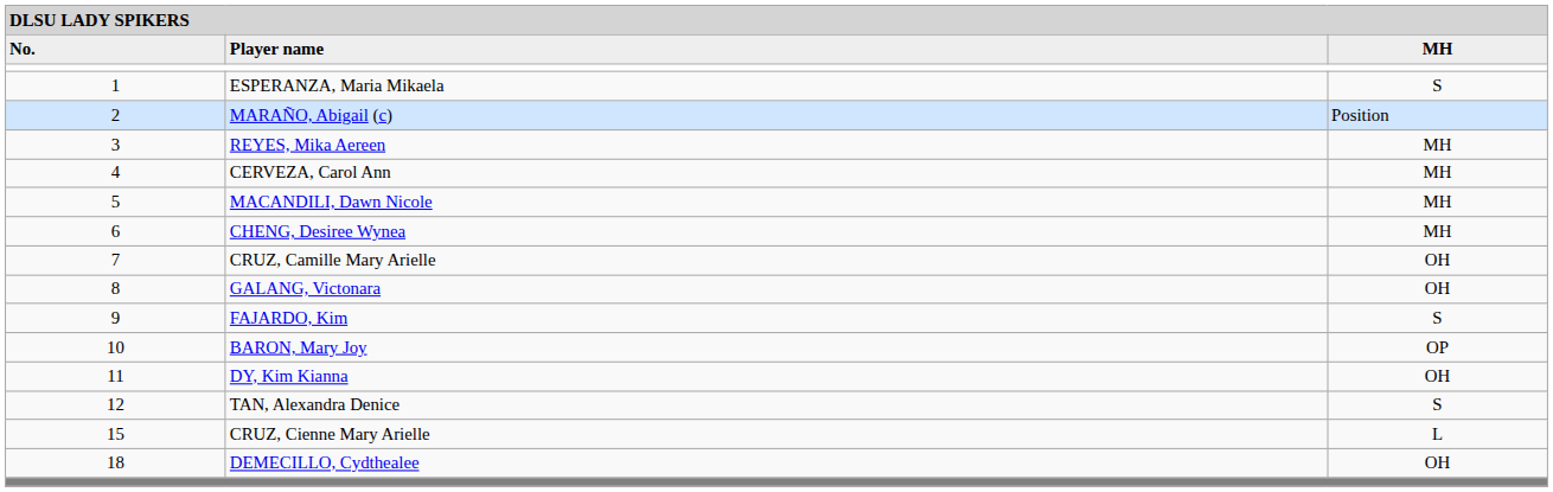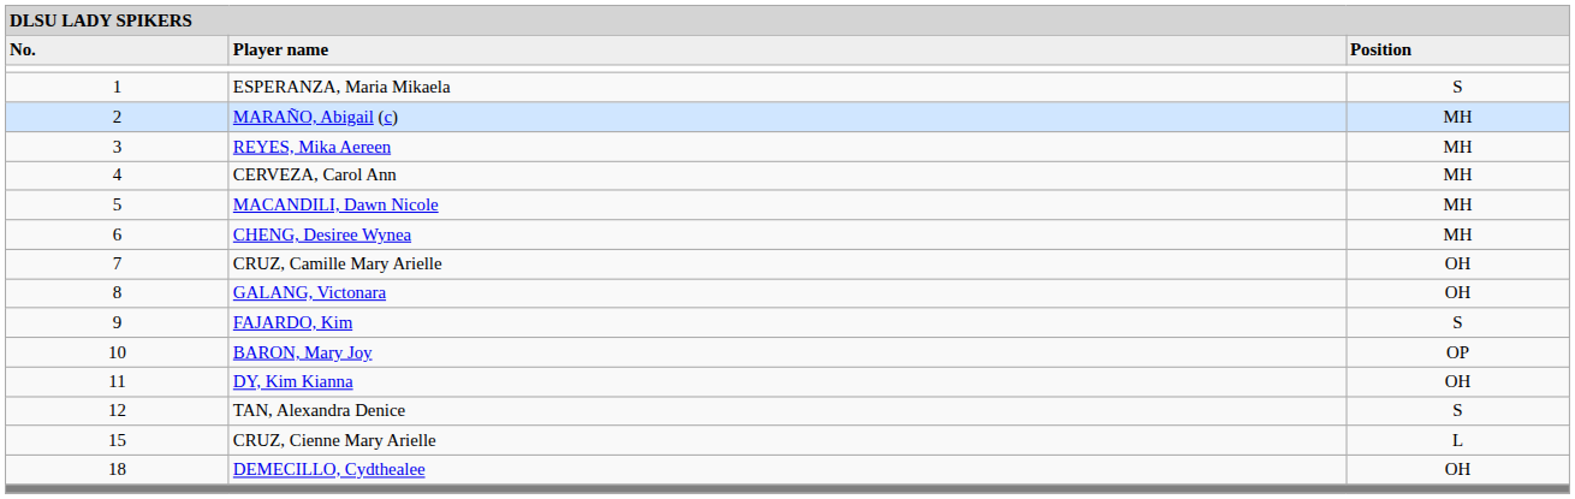 <table class="wikitable collapsible collapsed" style="font-size:90%;width:100%;">
 <tr>
 <th style="background:#D4D4D4; text-align:left;" colspan=3> DLSU LADY SPIKERS</th>
 </tr>
 <tr style="background:#EEEEEE; font-weight:bold;">
 <td width=10%>No.</td>
 <td width=50%>Player name</td>
-<td align=center>MH</td>
+<td width=10%>Position</td>
 </tr>
 <tr style="background:#FFFFFF;">
 <td colspan=3 align=center></td>
 </tr>
 <tr>
 <td align=center>1</td>
 <td>ESPERANZA, Maria Mikaela</td>
 <td align=center>S</td>
 </tr>
 <tr bgcolor=#D0E6FF>
 <td align=center>2</td>
 <td><a href='#'>MARAÑO, Abigail</a> (<a href='#'>c</a>)</td>
-<td width=10%>Position</td>
+<td align=center>MH</td>
 </tr>
 <tr>
 <td align=center>3</td>
 <td><a href='#'>REYES, Mika Aereen</a></td>
 <td align=center>MH</td>
 </tr>
 <tr>
 <td align=center>4</td>
 <td>CERVEZA, Carol Ann</td>
 <td align=center>MH</td>
 </tr>
 <tr>
 <td align=center>5</td>
 <td><a href='#'>MACANDILI, Dawn Nicole</a></td>
 <td align=center>MH</td>
 </tr>
 <tr>
 <td align=center>6</td>
 <td><a href='#'>CHENG, Desiree Wynea</a></td>
 <td align=center>MH</td>
 </tr>
 <tr>
 <td align=center>7</td>
 <td>CRUZ, Camille Mary Arielle</td>
 <td align=center>OH</td>
 </tr>
 <tr>
 <td align=center>8</td>
 <td><a href='#'>GALANG, Victonara</a></td>
 <td align=center>OH</td>
 </tr>
 <tr>
 <td align=center>9</td>
 <td><a href='#'>FAJARDO, Kim</a></td>
 <td align=center>S</td>
 </tr>
 <tr>
 <td align=center>10</td>
 <td><a href='#'>BARON, Mary Joy</a></td>
 <td align=center>OP</td>
 </tr>
 <tr>
 <td align=center>11</td>
 <td><a href='#'>DY, Kim Kianna</a></td>
 <td align=center>OH</td>
 </tr>
 <tr>
 <td align=center>12</td>
 <td>TAN, Alexandra Denice</td>
 <td align=center>S</td>
 </tr>
 <tr>
 <td align=center>15</td>
 <td>CRUZ, Cienne Mary Arielle</td>
 <td align=center>L</td>
 </tr>
 <tr>
 <td align=center>18</td>
 <td><a href='#'>DEMECILLO, Cydthealee</a></td>
 <td align=center>OH</td>
 </tr>
 <tr>
 <th style="background:gray;" colspan=3></th>
 </tr>
 <tr>
 </tr>
 </table>
